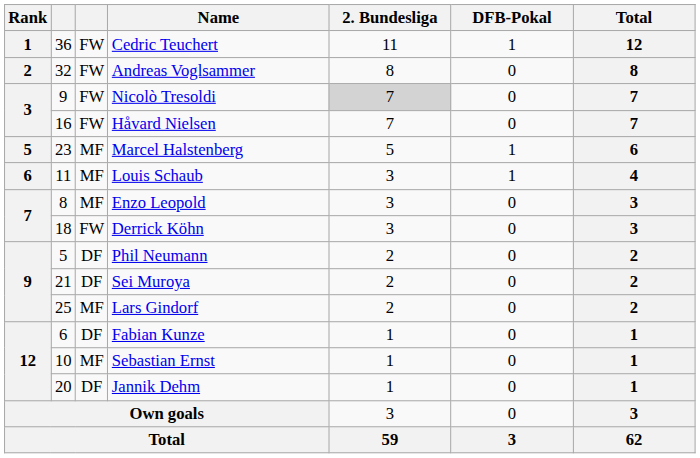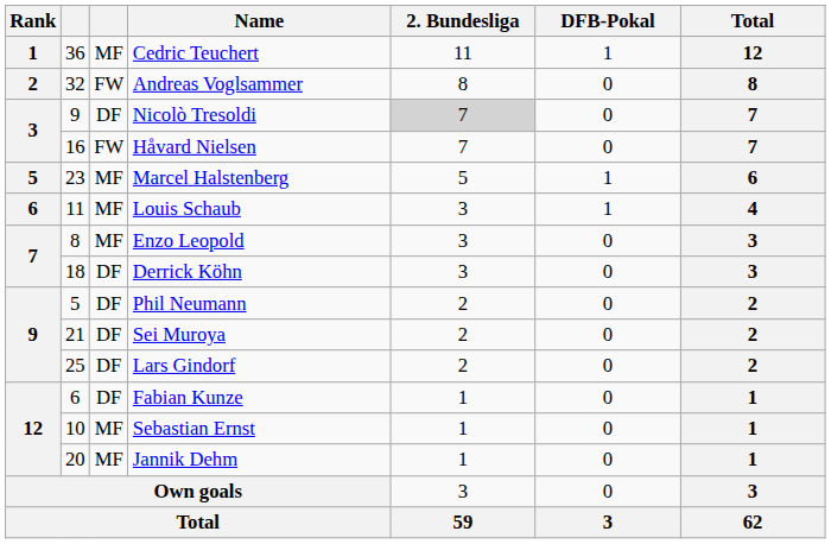 <table class="wikitable" style="text-align:center;">
 <tr>
 <th>Rank</th>
 <th width=15></th>
 <th width=15></th>
 <th width=205>Name</th>
 <th width=110>2. Bundesliga</th>
 <th width=110>DFB-Pokal</th>
 <th width=110>Total</th>
 </tr>
 <tr>
 <th>1</th>
 <td>36</td>
-<td>FW</td>
+<td>MF</td>
 <td align="left"> <a href='#'>Cedric Teuchert</a></td>
 <td>11</td>
 <td>1</td>
 <th>12</th>
 </tr>
 <tr>
 <th>2</th>
 <td>32</td>
 <td>FW</td>
 <td align="left"> <a href='#'>Andreas Voglsammer</a></td>
 <td>8</td>
 <td>0</td>
 <th>8</th>
 </tr>
 <tr>
 <th rowspan=2>3</th>
 <td>9</td>
-<td>FW</td>
+<td>DF</td>
 <td align="left"> <a href='#'>Nicolò Tresoldi</a></td>
 <td style="background: lightgrey;">7</td>
 <td>0</td>
 <th>7</th>
 </tr>
 <tr>
 <td>16</td>
 <td>FW</td>
 <td align="left"> <a href='#'>Håvard Nielsen</a></td>
 <td>7</td>
 <td>0</td>
 <th>7</th>
 </tr>
 <tr>
 <th>5</th>
 <td>23</td>
 <td>MF</td>
 <td align="left"> <a href='#'>Marcel Halstenberg</a></td>
 <td>5</td>
 <td>1</td>
 <th>6</th>
 </tr>
 <tr>
 <th>6</th>
 <td>11</td>
 <td>MF</td>
 <td align="left"> <a href='#'>Louis Schaub</a></td>
 <td>3</td>
 <td>1</td>
 <th>4</th>
 </tr>
 <tr>
 <th rowspan=2>7</th>
 <td>8</td>
 <td>MF</td>
 <td align="left"> <a href='#'>Enzo Leopold</a></td>
 <td>3</td>
 <td>0</td>
 <th>3</th>
 </tr>
 <tr>
 <td>18</td>
-<td>FW</td>
+<td>DF</td>
 <td align="left"> <a href='#'>Derrick Köhn</a></td>
 <td>3</td>
 <td>0</td>
 <th>3</th>
 </tr>
 <tr>
 <th rowspan=3>9</th>
 <td>5</td>
 <td>DF</td>
 <td align="left"> <a href='#'>Phil Neumann</a></td>
 <td>2</td>
 <td>0</td>
 <th>2</th>
 </tr>
 <tr>
 <td>21</td>
 <td>DF</td>
 <td align="left"> <a href='#'>Sei Muroya</a></td>
 <td>2</td>
 <td>0</td>
 <th>2</th>
 </tr>
 <tr>
 <td>25</td>
-<td>MF</td>
+<td>DF</td>
 <td align="left"> <a href='#'>Lars Gindorf</a></td>
 <td>2</td>
 <td>0</td>
 <th>2</th>
 </tr>
 <tr>
 <th rowspan=3>12</th>
 <td>6</td>
 <td>DF</td>
 <td align="left"> <a href='#'>Fabian Kunze</a></td>
 <td>1</td>
 <td>0</td>
 <th>1</th>
 </tr>
 <tr>
 <td>10</td>
 <td>MF</td>
 <td align="left"> <a href='#'>Sebastian Ernst</a></td>
 <td>1</td>
 <td>0</td>
 <th>1</th>
 </tr>
 <tr>
 <td>20</td>
-<td>DF</td>
+<td>MF</td>
 <td align="left"> <a href='#'>Jannik Dehm</a></td>
 <td>1</td>
 <td>0</td>
 <th>1</th>
 </tr>
 <tr>
 <th colspan=4>Own goals</th>
 <td>3</td>
 <td>0</td>
 <th>3</th>
 </tr>
 <tr>
 <th colspan=4>Total</th>
 <th>59</th>
 <th>3</th>
 <th>62</th>
 </tr>
 </table>
